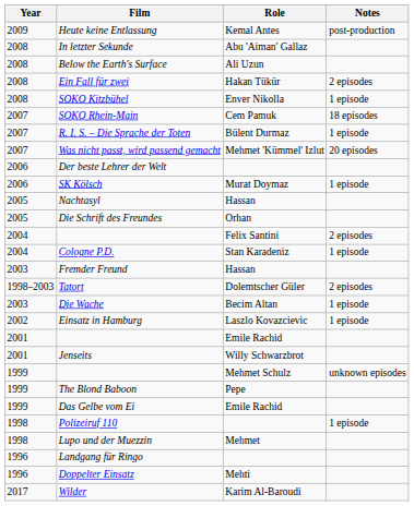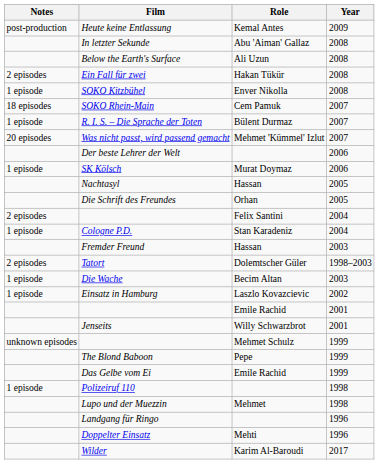 <table class="wikitable" style="font-size: 90%;">
 <tr style="background:#B0C4DE;">
-<th>Year</th>
+<th>Notes</th>
 <th>Film</th>
 <th>Role</th>
-<th>Notes</th>
+<th>Year</th>
 </tr>
 <tr>
-<td>2009</td>
+<td>post-production</td>
 <td><em>Heute keine Entlassung</em></td>
 <td>Kemal Antes</td>
-<td>post-production</td>
+<td>2009</td>
 </tr>
 <tr>
-<td>2008</td>
+<td></td>
 <td><em>In letzter Sekunde</em></td>
 <td>Abu 'Aiman' Gallaz</td>
-<td></td>
+<td>2008</td>
 </tr>
 <tr>
-<td>2008</td>
+<td></td>
 <td><em>Below the Earth's Surface</em></td>
 <td>Ali Uzun</td>
-<td></td>
+<td>2008</td>
 </tr>
 <tr>
-<td>2008</td>
+<td>2 episodes</td>
 <td><em><a href='#'>Ein Fall für zwei</a></em></td>
 <td>Hakan Tükür</td>
-<td>2 episodes</td>
+<td>2008</td>
 </tr>
 <tr>
-<td>2008</td>
+<td>1 episode</td>
 <td><em><a href='#'>SOKO Kitzbühel</a></em></td>
 <td>Enver Nikolla</td>
-<td>1 episode</td>
+<td>2008</td>
 </tr>
 <tr>
-<td>2007</td>
+<td>18 episodes</td>
 <td><em><a href='#'>SOKO Rhein-Main</a></em></td>
 <td>Cem Pamuk</td>
-<td>18 episodes</td>
+<td>2007</td>
 </tr>
 <tr>
-<td>2007</td>
+<td>1 episode</td>
 <td><em><a href='#'>R. I. S. – Die Sprache der Toten</a></em></td>
 <td>Bülent Durmaz</td>
-<td>1 episode</td>
+<td>2007</td>
 </tr>
 <tr>
-<td>2007</td>
+<td>20 episodes</td>
 <td><em><a href='#'>Was nicht passt, wird passend gemacht</a></em></td>
 <td>Mehmet 'Kümmel' Izlut</td>
-<td>20 episodes</td>
+<td>2007</td>
 </tr>
 <tr>
-<td>2006</td>
+<td></td>
 <td><em>Der beste Lehrer der Welt</em></td>
 <td></td>
-<td></td>
+<td>2006</td>
 </tr>
 <tr>
-<td>2006</td>
+<td>1 episode</td>
 <td><em><a href='#'>SK Kölsch</a></em></td>
 <td>Murat Doymaz</td>
-<td>1 episode</td>
+<td>2006</td>
 </tr>
 <tr>
-<td>2005</td>
+<td></td>
 <td><em>Nachtasyl</em></td>
 <td>Hassan</td>
-<td></td>
+<td>2005</td>
 </tr>
 <tr>
-<td>2005</td>
+<td></td>
 <td><em>Die Schrift des Freundes</em></td>
 <td>Orhan</td>
-<td></td>
+<td>2005</td>
 </tr>
 <tr>
-<td>2004</td>
+<td>2 episodes</td>
 <td><em></em></td>
 <td>Felix Santini</td>
-<td>2 episodes</td>
+<td>2004</td>
 </tr>
 <tr>
-<td>2004</td>
+<td>1 episode</td>
 <td><em><a href='#'>Cologne P.D.</a></em></td>
 <td>Stan Karadeniz</td>
-<td>1 episode</td>
+<td>2004</td>
 </tr>
 <tr>
-<td>2003</td>
+<td></td>
 <td><em>Fremder Freund</em></td>
 <td>Hassan</td>
-<td></td>
+<td>2003</td>
 </tr>
 <tr>
-<td>1998–2003</td>
+<td>2 episodes</td>
 <td><em><a href='#'>Tatort</a></em></td>
 <td>Dolemtscher Güler</td>
-<td>2 episodes</td>
+<td>1998–2003</td>
 </tr>
 <tr>
-<td>2003</td>
+<td>1 episode</td>
 <td><em><a href='#'>Die Wache</a></em></td>
 <td>Becim Altan</td>
-<td>1 episode</td>
+<td>2003</td>
 </tr>
 <tr>
-<td>2002</td>
+<td>1 episode</td>
 <td><em>Einsatz in Hamburg</em></td>
 <td>Laszlo Kovazcievic</td>
-<td>1 episode</td>
+<td>2002</td>
 </tr>
 <tr>
-<td>2001</td>
+<td></td>
 <td><em></em></td>
 <td>Emile Rachid</td>
-<td></td>
+<td>2001</td>
 </tr>
 <tr>
-<td>2001</td>
+<td></td>
 <td><em>Jenseits</em></td>
 <td>Willy Schwarzbrot</td>
-<td></td>
+<td>2001</td>
 </tr>
 <tr>
-<td>1999</td>
+<td>unknown episodes</td>
 <td><em></em></td>
 <td>Mehmet Schulz</td>
-<td>unknown episodes</td>
+<td>1999</td>
 </tr>
 <tr>
-<td>1999</td>
+<td></td>
 <td><em>The Blond Baboon</em></td>
 <td>Pepe</td>
-<td></td>
+<td>1999</td>
 </tr>
 <tr>
-<td>1999</td>
+<td></td>
 <td><em>Das Gelbe vom Ei</em></td>
 <td>Emile Rachid</td>
-<td></td>
+<td>1999</td>
 </tr>
 <tr>
-<td>1998</td>
+<td>1 episode</td>
 <td><em><a href='#'>Polizeiruf 110</a></em></td>
 <td></td>
-<td>1 episode</td>
+<td>1998</td>
 </tr>
 <tr>
-<td>1998</td>
+<td></td>
 <td><em>Lupo und der Muezzin</em></td>
 <td>Mehmet</td>
-<td></td>
+<td>1998</td>
 </tr>
 <tr>
-<td>1996</td>
+<td></td>
 <td><em>Landgang für Ringo</em></td>
 <td></td>
-<td></td>
+<td>1996</td>
 </tr>
 <tr>
-<td>1996</td>
+<td></td>
 <td><em><a href='#'>Doppelter Einsatz</a></em></td>
 <td>Mehti</td>
-<td></td>
+<td>1996</td>
 </tr>
 <tr>
-<td>2017</td>
+<td></td>
 <td><em><a href='#'>Wilder</a></em></td>
 <td>Karim Al-Baroudi</td>
-<td></td>
+<td>2017</td>
 </tr>
 </table>
